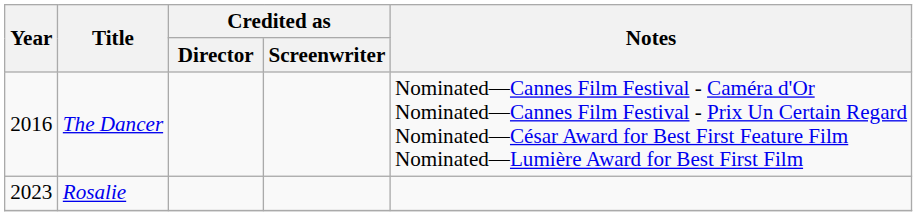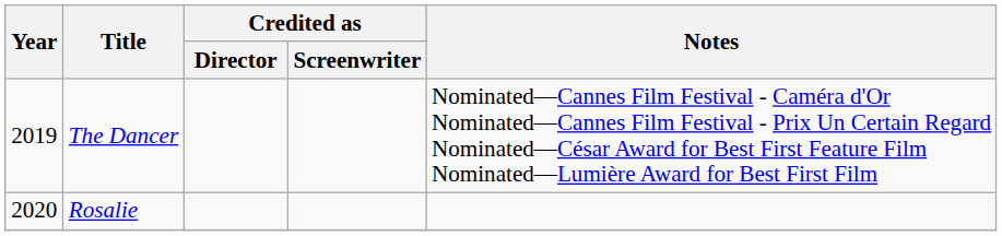 <table class="wikitable sortable">
 <tr>
 <th rowspan=2 width="33">Year</th>
 <th rowspan=2>Title</th>
 <th colspan=2>Credited as</th>
 <th rowspan=2>Notes</th>
 </tr>
 <tr>
 <th width=65>Director</th>
 <th width=65>Screenwriter</th>
 </tr>
 <tr>
-<td align="center">2016</td>
+<td align="center">2019</td>
 <td align="left"><em><a href='#'>The Dancer</a></em></td>
 <td></td>
 <td></td>
 <td>Nominated—<a href='#'>Cannes Film Festival</a> - <a href='#'>Caméra d'Or</a><br>Nominated—<a href='#'>Cannes Film Festival</a> - <a href='#'>Prix Un Certain Regard</a><br>Nominated—<a href='#'>César Award for Best First Feature Film</a><br>Nominated—<a href='#'>Lumière Award for Best First Film</a></td>
 </tr>
 <tr>
-<td align="center">2023</td>
+<td align="center">2020</td>
 <td align="left"><em><a href='#'>Rosalie</a></em></td>
 <td></td>
 <td></td>
 <td></td>
 </tr>
 <tr>
 </tr>
 </table>
